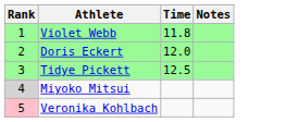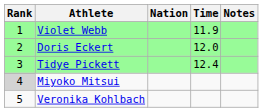 <table class="wikitable sortable" style="text-align:center">
 <tr>
 <th>Rank</th>
 <th>Athlete</th>
+<th>Nation</th>
 <th>Time</th>
 <th>Notes</th>
 </tr>
 <tr bgcolor=palegreen>
 <td>1</td>
 <td align=left><a href='#'>Violet Webb</a></td>
-<td>11.8</td>
+<td align=left></td>
+<td>11.9</td>
 <td></td>
 </tr>
 <tr bgcolor=palegreen>
 <td>2</td>
 <td align=left><a href='#'>Doris Eckert</a></td>
+<td align=left></td>
 <td>12.0</td>
 <td></td>
 </tr>
 <tr bgcolor=palegreen>
 <td>3</td>
 <td align=left><a href='#'>Tidye Pickett</a></td>
-<td>12.5</td>
+<td align=left></td>
+<td>12.4</td>
 <td></td>
 </tr>
 <tr>
 <td style="background: lightgrey;">4</td>
 <td align=left><a href='#'>Miyoko Mitsui</a></td>
+<td align=left></td>
 <td></td>
 <td></td>
 </tr>
 <tr>
-<td style="background: pink;">5</td>
+<td>5</td>
 <td align=left><a href='#'>Veronika Kohlbach</a></td>
+<td align=left></td>
 <td></td>
 <td></td>
 </tr>
 </table>
